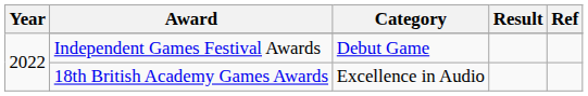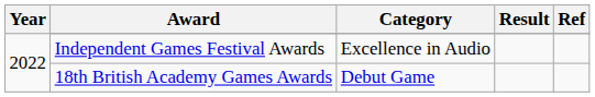 <table class="wikitable sortable">
 <tr>
 <th>Year</th>
 <th>Award</th>
 <th>Category</th>
 <th>Result</th>
 <th>Ref</th>
 </tr>
 <tr>
 <td rowspan="3" style="text-align:center;">2022</td>
 </tr>
 <tr>
 <td><a href='#'>Independent Games Festival</a> Awards</td>
-<td><a href='#'>Debut Game</a></td>
+<td>Excellence in Audio</td>
 <td></td>
 <td></td>
 </tr>
 <tr>
 <td><a href='#'>18th British Academy Games Awards</a></td>
-<td>Excellence in Audio</td>
+<td><a href='#'>Debut Game</a></td>
 <td></td>
 <td></td>
 </tr>
 </table>
